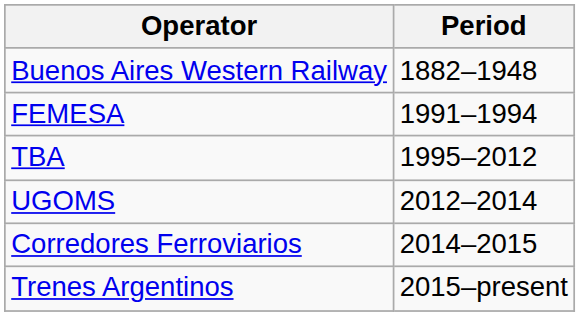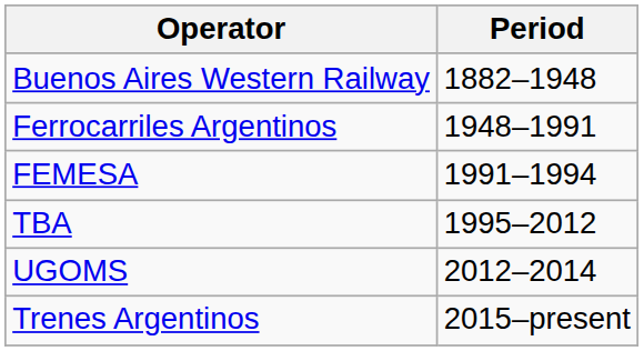 <table class= wikitable>
 <tr>
 <th>Operator</th>
 <th>Period</th>
 </tr>
 <tr>
 <td> <a href='#'>Buenos Aires Western Railway</a></td>
 <td>1882–1948</td>
+</tr>
+<tr>
+<td> <a href='#'>Ferrocarriles Argentinos</a></td>
+<td>1948–1991</td>
 </tr>
 <tr>
 <td> <a href='#'>FEMESA</a> </td>
 <td>1991–1994</td>
 </tr>
 <tr>
 <td> <a href='#'>TBA</a></td>
 <td>1995–2012</td>
 </tr>
 <tr>
 <td> <a href='#'>UGOMS</a>  </td>
 <td>2012–2014</td>
 </tr>
 <tr>
-<td> <a href='#'>Corredores Ferroviarios</a> </td>
-<td>2014–2015</td>
-</tr>
-<tr>
 <td> <a href='#'>Trenes Argentinos</a></td>
 <td>2015–present</td>
 </tr>
 </table>
